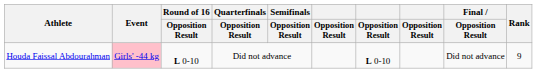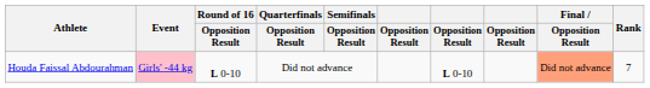 <table class="wikitable" style="font-size:90%">
 <tr>
 <th rowspan="2">Athlete</th>
 <th rowspan="2">Event</th>
 <th>Round of 16</th>
 <th>Quarterfinals</th>
 <th>Semifinals</th>
 <th></th>
 <th></th>
 <th></th>
 <th>Final / </th>
 <th rowspan=2>Rank</th>
 </tr>
 <tr style="font-size:95%">
 <th>Opposition<br>Result</th>
 <th>Opposition<br>Result</th>
 <th>Opposition<br>Result</th>
 <th>Opposition<br>Result</th>
 <th>Opposition<br>Result</th>
 <th>Opposition<br>Result</th>
 <th>Opposition<br>Result</th>
 </tr>
 <tr align=center>
 <td align=left><a href='#'>Houda Faissal Abdourahman</a></td>
 <td align=left style="background: pink;"><a href='#'>Girls' -44 kg</a></td>
 <td><br><strong>L</strong> 0-10</td>
 <td colspan=2>Did not advance</td>
 <td></td>
 <td><br><strong>L</strong> 0-10</td>
 <td></td>
-<td>Did not advance</td>
-<td>9</td>
+<td style="background: lightsalmon;">Did not advance</td>
+<td>7</td>
 </tr>
 </table>
